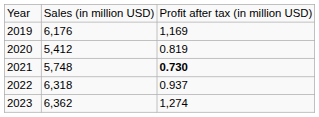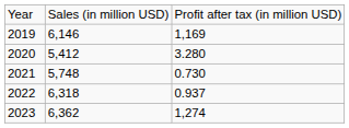 <table class="wikitable">
 <tr>
 <td>Year</td>
 <td>Sales (in million USD)</td>
 <td>Profit after tax (in million USD)</td>
 </tr>
 <tr>
 <td>2019  </td>
-<td>6,176</td>
+<td>6,146</td>
 <td>1,169</td>
 </tr>
 <tr>
 <td>2020</td>
 <td>5,412</td>
-<td>0.819</td>
+<td>3.280</td>
 </tr>
 <tr>
 <td>2021</td>
 <td>5,748</td>
-<td><strong>0.730</strong></td>
+<td>0.730</td>
 </tr>
 <tr>
 <td>2022</td>
 <td>6,318</td>
 <td>0.937</td>
 </tr>
 <tr>
 <td>2023</td>
 <td>6,362</td>
 <td>1,274</td>
 </tr>
 </table>
